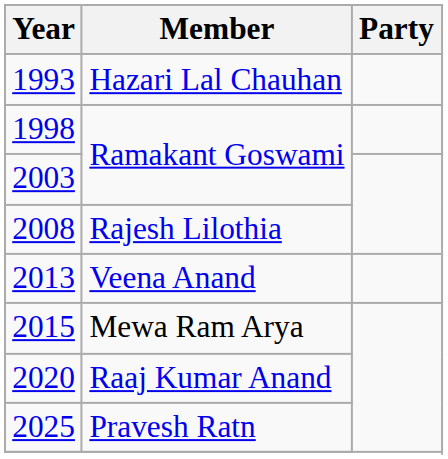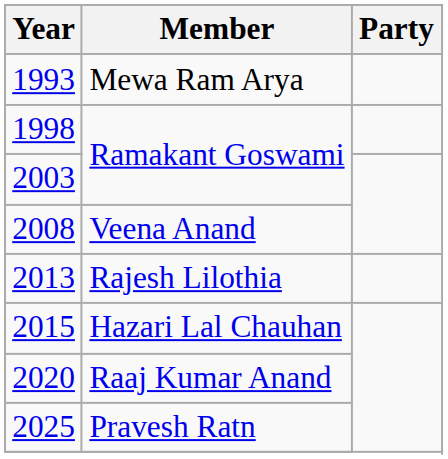 <table class="wikitable">
 <tr>
 <th>Year</th>
 <th>Member</th>
 <th colspan=2>Party</th>
 </tr>
 <tr>
 <td><a href='#'>1993</a></td>
-<td><a href='#'>Hazari Lal Chauhan</a></td>
+<td>Mewa Ram Arya</td>
 <td></td>
 </tr>
 <tr>
 <td><a href='#'>1998</a></td>
 <td rowspan="2"><a href='#'>Ramakant Goswami</a></td>
 <td></td>
 </tr>
 <tr>
 <td><a href='#'>2003</a></td>
 </tr>
 <tr>
 <td><a href='#'>2008</a></td>
-<td><a href='#'>Rajesh Lilothia</a></td>
+<td><a href='#'>Veena Anand</a></td>
 </tr>
 <tr>
 <td><a href='#'>2013</a></td>
-<td><a href='#'>Veena Anand</a></td>
+<td><a href='#'>Rajesh Lilothia</a></td>
 <td></td>
 </tr>
 <tr>
 <td><a href='#'>2015</a></td>
-<td>Mewa Ram Arya</td>
+<td><a href='#'>Hazari Lal Chauhan</a></td>
 </tr>
 <tr>
 <td><a href='#'>2020</a></td>
 <td><a href='#'>Raaj Kumar Anand</a></td>
 </tr>
 <tr>
 <td><a href='#'>2025</a></td>
 <td><a href='#'>Pravesh Ratn</a></td>
 </tr>
 <tr>
 </tr>
 </table>
